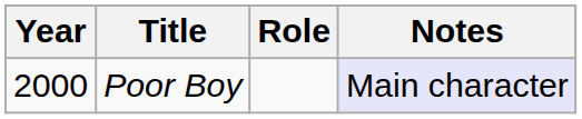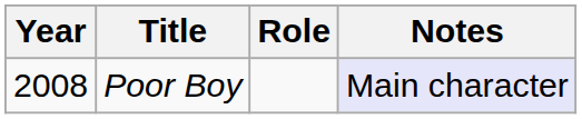 <table class="wikitable sortable">
 <tr>
 <th>Year</th>
 <th>Title</th>
 <th>Role</th>
 <th class="unsortable">Notes</th>
 </tr>
 <tr>
-<td>2000</td>
+<td>2008</td>
 <td><em>Poor Boy</em></td>
 <td></td>
 <td style="background: lavender;">Main character</td>
 </tr>
 </table>
